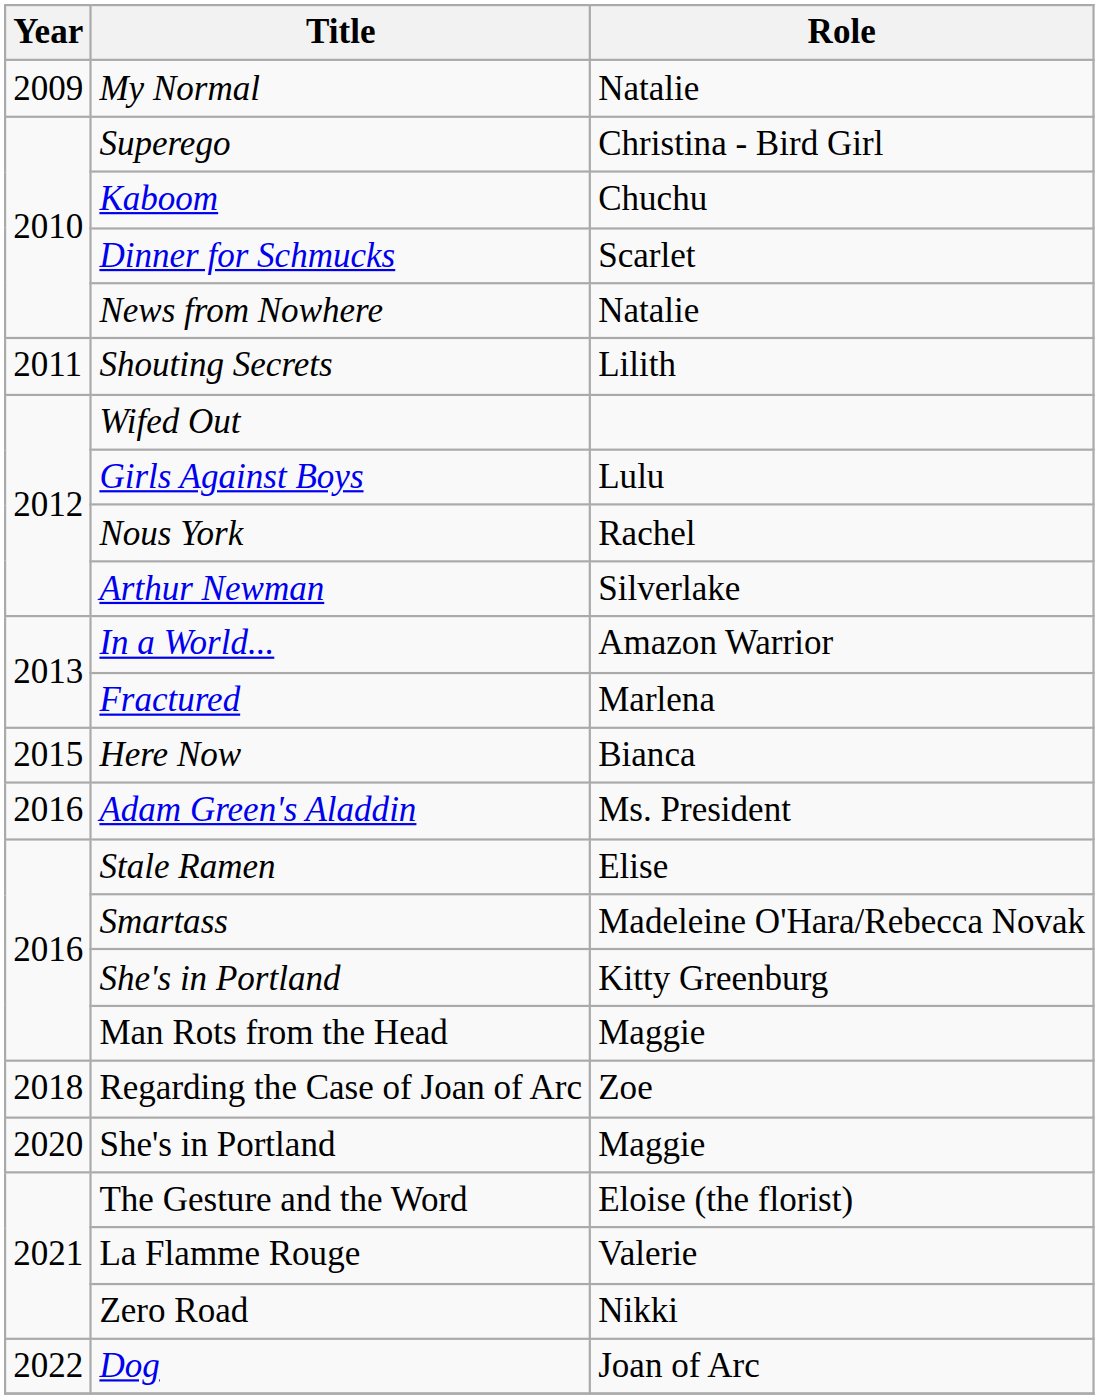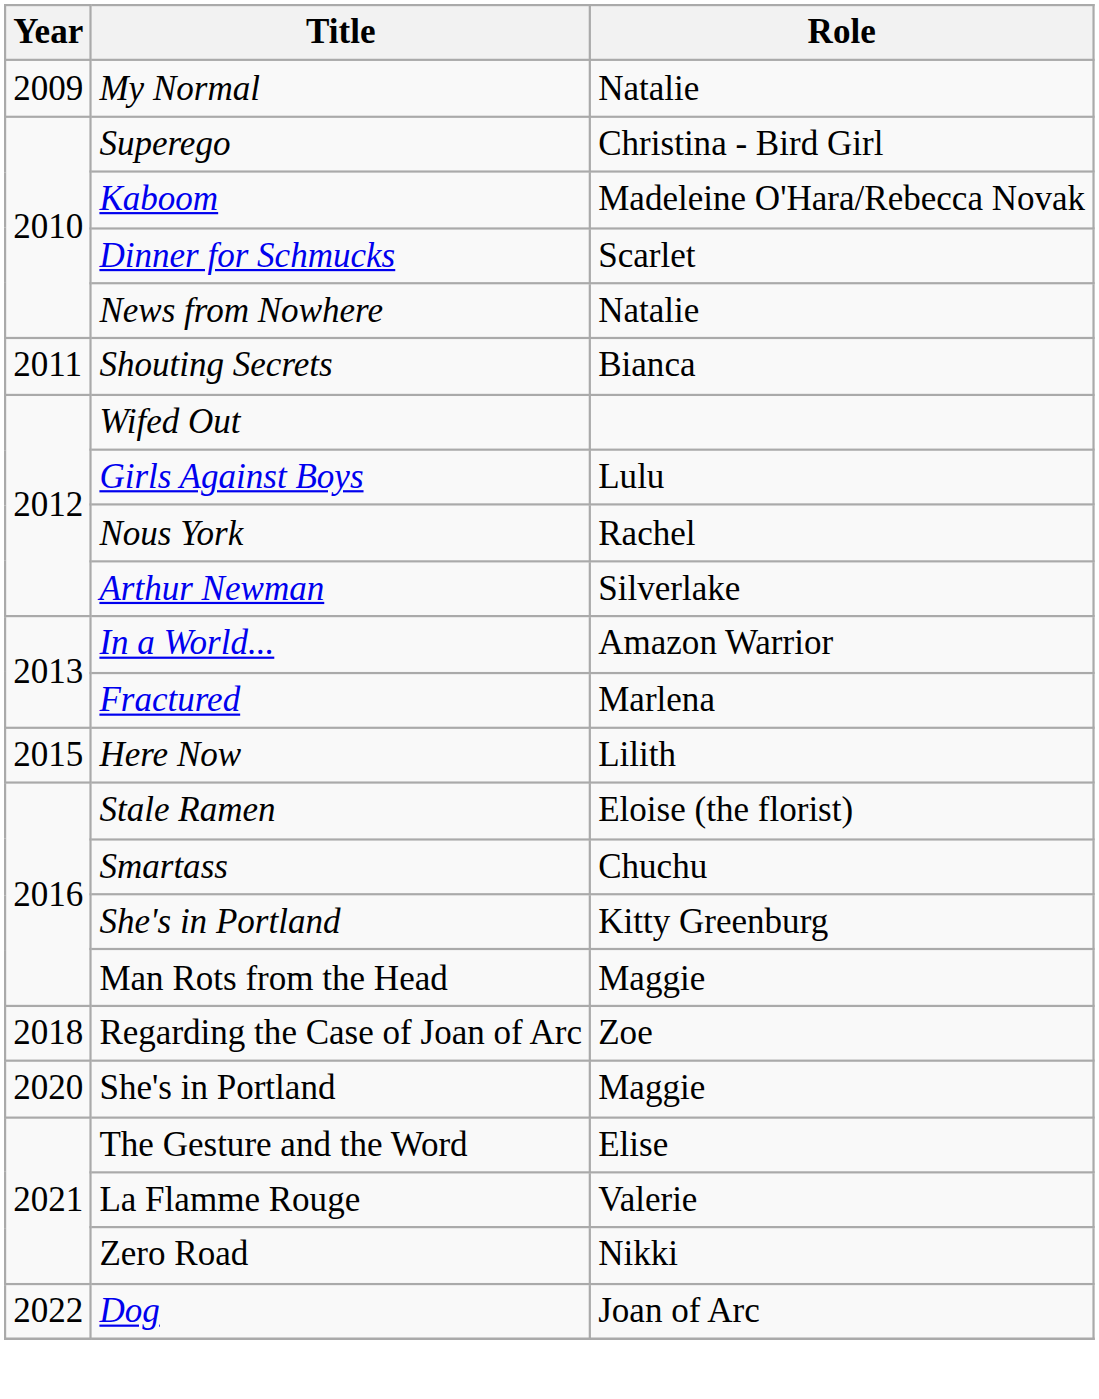 <table class="wikitable sortable">
 <tr>
 <th>Year</th>
 <th>Title</th>
 <th>Role</th>
 </tr>
 <tr>
 <td>2009</td>
 <td><em>My Normal</em></td>
 <td>Natalie</td>
 </tr>
 <tr>
 <td rowspan=4>2010</td>
 <td><em>Superego</em></td>
 <td>Christina - Bird Girl</td>
 </tr>
 <tr>
 <td><em><a href='#'>Kaboom</a></em></td>
-<td>Chuchu</td>
+<td>Madeleine O'Hara/Rebecca Novak</td>
 </tr>
 <tr>
 <td><em><a href='#'>Dinner for Schmucks</a></em></td>
 <td>Scarlet</td>
 </tr>
 <tr>
 <td><em>News from Nowhere</em></td>
 <td>Natalie</td>
 </tr>
 <tr>
 <td>2011</td>
 <td><em>Shouting Secrets</em></td>
-<td>Lilith</td>
+<td>Bianca</td>
 </tr>
 <tr>
 <td rowspan=4>2012</td>
 <td><em>Wifed Out</em></td>
 <td></td>
 </tr>
 <tr>
 <td><em><a href='#'>Girls Against Boys</a></em></td>
 <td>Lulu</td>
 </tr>
 <tr>
 <td><em>Nous York</em></td>
 <td>Rachel</td>
 </tr>
 <tr>
 <td><em><a href='#'>Arthur Newman</a></em></td>
 <td>Silverlake</td>
 </tr>
 <tr>
 <td rowspan=2>2013</td>
 <td><em><a href='#'>In a World...</a></em></td>
 <td>Amazon Warrior</td>
 </tr>
 <tr>
 <td><em><a href='#'>Fractured</a></em></td>
 <td>Marlena</td>
 </tr>
 <tr>
 <td>2015</td>
 <td><em>Here Now</em></td>
-<td>Bianca</td>
-</tr>
-<tr>
-<td>2016</td>
-<td><em><a href='#'>Adam Green's Aladdin</a></em></td>
-<td>Ms. President</td>
+<td>Lilith</td>
 </tr>
 <tr>
 <td rowspan=4>2016</td>
 <td><em>Stale Ramen</em></td>
-<td>Elise</td>
+<td>Eloise (the florist)</td>
 </tr>
 <tr>
 <td><em>Smartass</em></td>
-<td>Madeleine O'Hara/Rebecca Novak</td>
+<td>Chuchu</td>
 </tr>
 <tr>
 <td><em>She's in Portland</em></td>
 <td>Kitty Greenburg</td>
 </tr>
 <tr>
 <td>Man Rots from the Head</td>
 <td>Maggie</td>
 </tr>
 <tr>
 <td>2018</td>
 <td>Regarding the Case of Joan of Arc</td>
 <td>Zoe</td>
 </tr>
 <tr>
 <td>2020</td>
 <td>She's in Portland</td>
 <td>Maggie</td>
 </tr>
 <tr>
 <td rowspan="3">2021</td>
 <td>The Gesture and the Word</td>
-<td>Eloise (the florist)</td>
+<td>Elise</td>
 </tr>
 <tr>
 <td>La Flamme Rouge</td>
 <td>Valerie</td>
 </tr>
 <tr>
 <td>Zero Road</td>
 <td>Nikki</td>
 </tr>
 <tr>
 <td>2022</td>
 <td><a href='#'><em>Dog</em></a></td>
 <td>Joan of Arc</td>
 </tr>
 <tr>
 </tr>
 </table>
